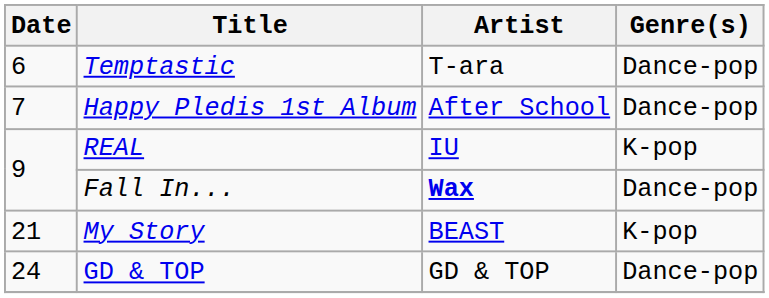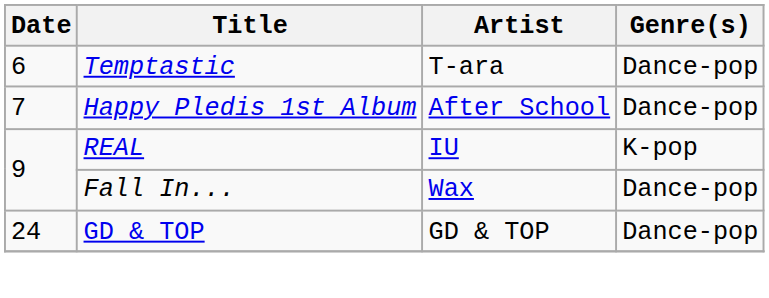 <table class="wikitable" style="text-align: left;">
 <tr>
 <th>Date</th>
 <th>Title</th>
 <th>Artist</th>
 <th>Genre(s)</th>
 </tr>
 <tr>
 <td rowspan="1">6</td>
 <td><em><a href='#'>Temptastic</a></em></td>
 <td>T-ara</td>
 <td>Dance-pop</td>
 </tr>
 <tr>
 <td rowspan="1">7</td>
 <td><em><a href='#'>Happy Pledis 1st Album</a></em></td>
 <td><a href='#'>After School</a></td>
 <td>Dance-pop</td>
 </tr>
 <tr>
 <td rowspan="2">9</td>
 <td><a href='#'><em>REAL</em></a></td>
 <td><a href='#'>IU</a></td>
 <td>K-pop</td>
 </tr>
 <tr>
 <td><em>Fall In...</em></td>
-<td><strong><a href='#'>Wax</a></strong></td>
+<td><a href='#'>Wax</a></td>
 <td>Dance-pop</td>
-</tr>
-<tr>
-<td rowspan="1">21</td>
-<td><a href='#'><em>My Story</em></a></td>
-<td><a href='#'>BEAST</a></td>
-<td>K-pop</td>
 </tr>
 <tr>
 <td rowspan="1">24</td>
 <td><a href='#'>GD & TOP</a></td>
 <td>GD & TOP</td>
 <td>Dance-pop</td>
 </tr>
 <tr>
 </tr>
 </table>
